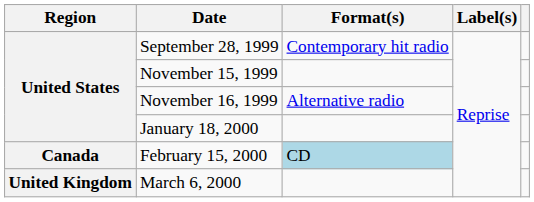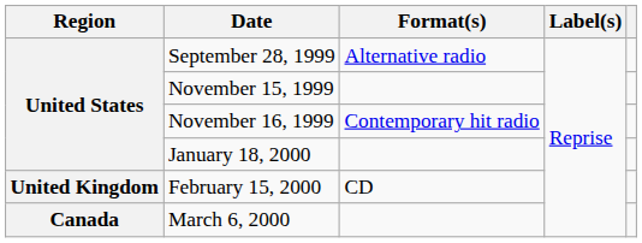 <table class="wikitable plainrowheaders">
 <tr>
 <th scope="col">Region</th>
 <th scope="col">Date</th>
 <th scope="col">Format(s)</th>
 <th scope="col">Label(s)</th>
 <th scope="col"></th>
 </tr>
 <tr>
 <th scope="row" rowspan="4">United States</th>
 <td>September 28, 1999</td>
-<td><a href='#'>Contemporary hit radio</a></td>
+<td><a href='#'>Alternative radio</a></td>
 <td rowspan="6"><a href='#'>Reprise</a></td>
 <td align="center"></td>
 </tr>
 <tr>
 <td>November 15, 1999</td>
 <td></td>
 <td align="center"></td>
 </tr>
 <tr>
 <td>November 16, 1999</td>
-<td><a href='#'>Alternative radio</a></td>
+<td><a href='#'>Contemporary hit radio</a></td>
 <td align="center"></td>
 </tr>
 <tr>
 <td>January 18, 2000</td>
 <td></td>
 <td align="center"></td>
 </tr>
 <tr>
-<th scope="row">Canada</th>
+<th scope="row">United Kingdom</th>
 <td>February 15, 2000</td>
-<td style="background: lightblue;">CD</td>
+<td>CD</td>
 <td align="center"></td>
 </tr>
 <tr>
-<th scope="row">United Kingdom</th>
+<th scope="row">Canada</th>
 <td>March 6, 2000</td>
 <td></td>
 <td align="center"></td>
 </tr>
 </table>
